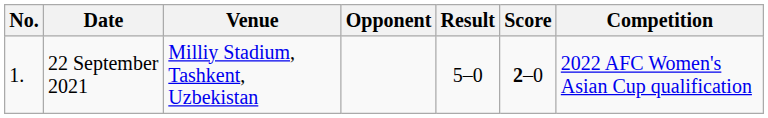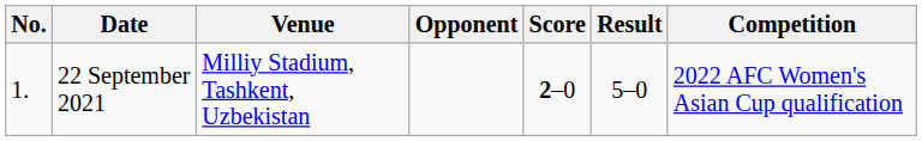 <table class="wikitable">
 <tr>
 <th>No.</th>
 <th>Date</th>
 <th>Venue</th>
 <th>Opponent</th>
+<th>Score</th>
 <th>Result</th>
-<th>Score</th>
 <th>Competition</th>
 </tr>
 <tr>
 <td>1.</td>
 <td>22 September 2021</td>
 <td><a href='#'>Milliy Stadium</a>, <a href='#'>Tashkent</a>, <a href='#'>Uzbekistan</a></td>
 <td></td>
+<td align=center><strong>2</strong>–0</td>
 <td align=center>5–0</td>
-<td align=center><strong>2</strong>–0</td>
 <td><a href='#'>2022 AFC Women's Asian Cup qualification</a></td>
 </tr>
 </table>
